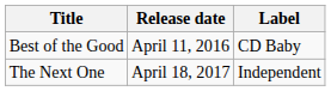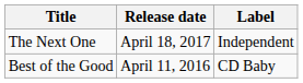 <table class="wikitable">
 <tr>
 <th>Title</th>
 <th>Release date</th>
 <th>Label</th>
 </tr>
 <tr>
+<td>The Next One</td>
+<td>April 18, 2017</td>
+<td>Independent</td>
+</tr>
+<tr>
 <td>Best of the Good</td>
 <td>April 11, 2016</td>
 <td>CD Baby</td>
 </tr>
-<tr>
-<td>The Next One</td>
-<td>April 18, 2017</td>
-<td>Independent</td>
-</tr>
 </table>
